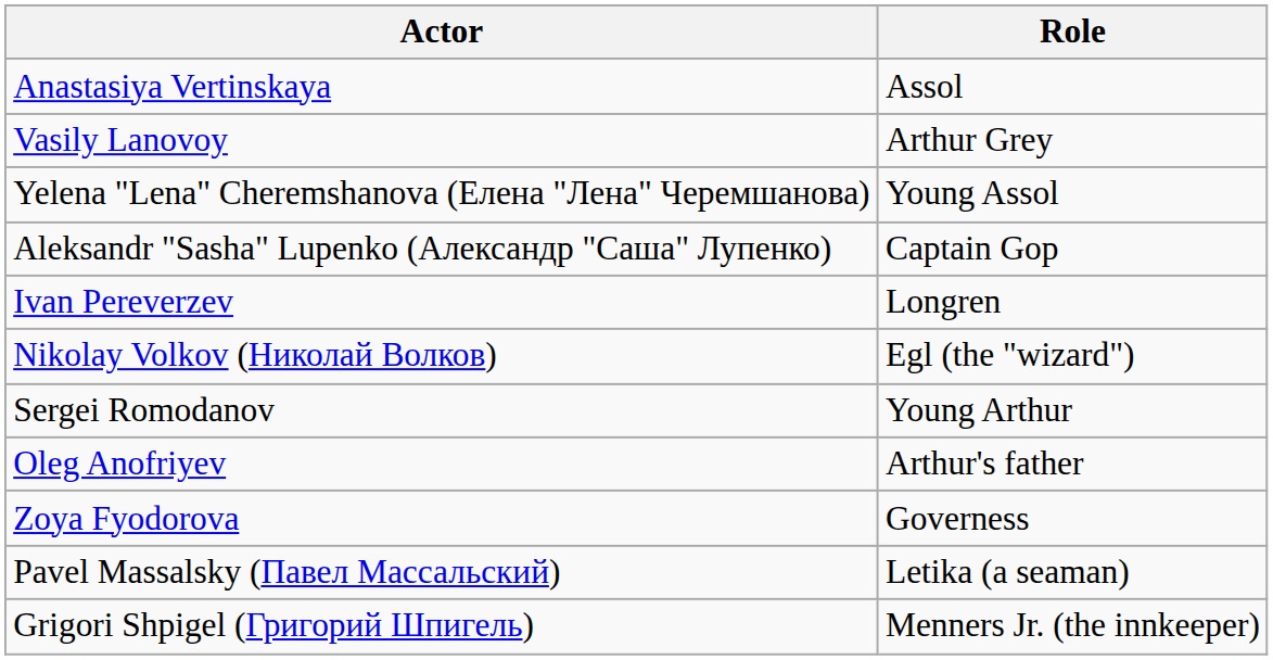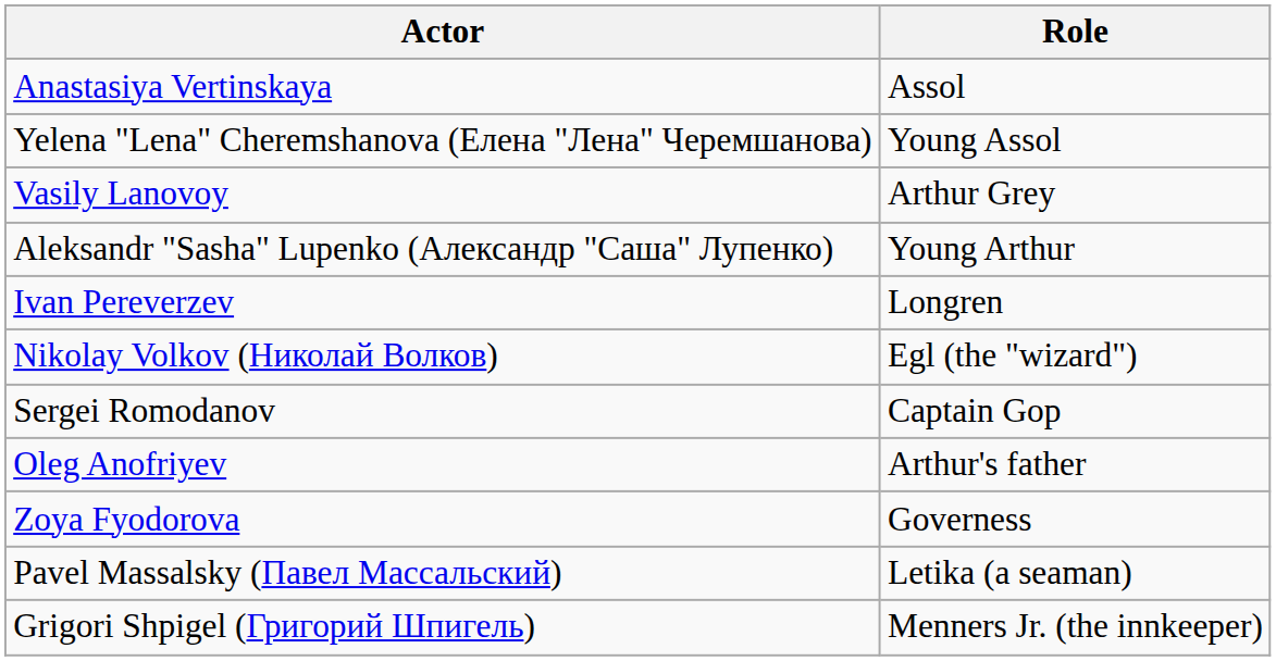 <table class="wikitable">
 <tr>
 <th>Actor</th>
 <th>Role</th>
 </tr>
 <tr>
 <td><a href='#'>Anastasiya Vertinskaya</a></td>
 <td>Assol</td>
 </tr>
 <tr>
+<td>Yelena "Lena" Cheremshanova (Елена "Лена" Черемшанова)</td>
+<td>Young Assol</td>
+</tr>
+<tr>
 <td><a href='#'>Vasily Lanovoy</a></td>
 <td>Arthur Grey</td>
 </tr>
 <tr>
-<td>Yelena "Lena" Cheremshanova (Елена "Лена" Черемшанова)</td>
-<td>Young Assol</td>
-</tr>
-<tr>
 <td>Aleksandr "Sasha" Lupenko (Александр "Саша" Лупенко)</td>
-<td>Captain Gop</td>
+<td>Young Arthur</td>
 </tr>
 <tr>
 <td><a href='#'>Ivan Pereverzev</a></td>
 <td>Longren</td>
 </tr>
 <tr>
 <td><a href='#'>Nikolay Volkov</a> (<a href='#'>Николай Волков</a>)</td>
 <td>Egl (the "wizard")</td>
 </tr>
 <tr>
 <td>Sergei Romodanov</td>
-<td>Young Arthur</td>
+<td>Captain Gop</td>
 </tr>
 <tr>
 <td><a href='#'>Oleg Anofriyev</a></td>
 <td>Arthur's father</td>
 </tr>
 <tr>
 <td><a href='#'>Zoya Fyodorova</a></td>
 <td>Governess</td>
 </tr>
 <tr>
 <td>Pavel Massalsky (<a href='#'>Павел Массальский</a>)</td>
 <td>Letika (a seaman)</td>
 </tr>
 <tr>
 <td>Grigori Shpigel (<a href='#'>Григорий Шпигель</a>)</td>
 <td>Menners Jr. (the innkeeper)</td>
 </tr>
 </table>
